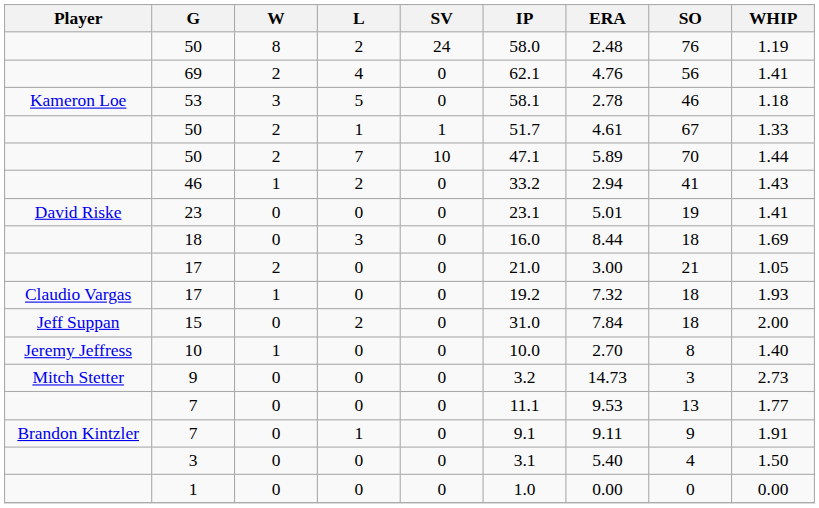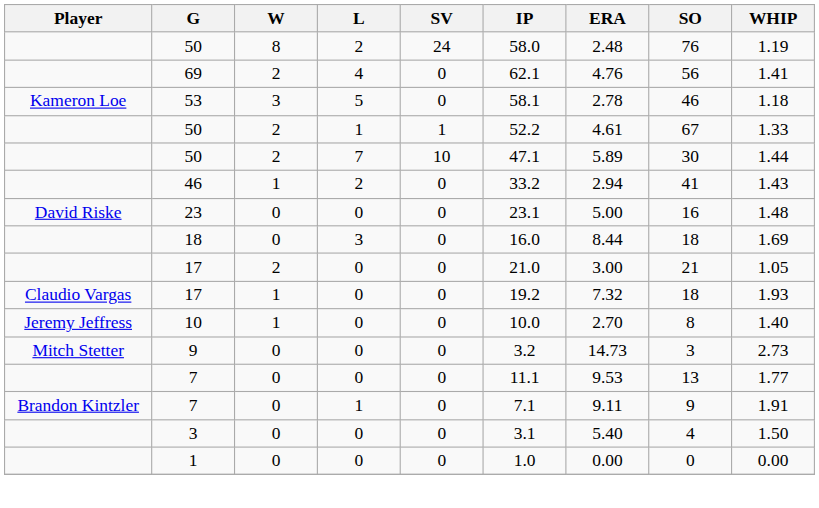 <table class="wikitable sortable">
 <tr>
 <th bgcolor="#DDDDFF" width="16%">Player</th>
 <th bgcolor="#DDDDFF" width="9%">G</th>
 <th bgcolor="#DDDDFF" width="9%">W</th>
 <th bgcolor="#DDDDFF" width="9%">L</th>
 <th bgcolor="#DDDDFF" width="9%">SV</th>
 <th bgcolor="#DDDDFF" width="9%">IP</th>
 <th bgcolor="#DDDDFF" width="9%">ERA</th>
 <th bgcolor="#DDDDFF" width="9%">SO</th>
 <th bgcolor="#DDDDFF" width="9%">WHIP</th>
 </tr>
 <tr align="center">
 <td></td>
 <td>50</td>
 <td>8</td>
 <td>2</td>
 <td>24</td>
 <td>58.0</td>
 <td>2.48</td>
 <td>76</td>
 <td>1.19</td>
 </tr>
 <tr align=center>
 <td></td>
 <td>69</td>
 <td>2</td>
 <td>4</td>
 <td>0</td>
 <td>62.1</td>
 <td>4.76</td>
 <td>56</td>
 <td>1.41</td>
 </tr>
 <tr align="center">
 <td><a href='#'>Kameron Loe</a></td>
 <td>53</td>
 <td>3</td>
 <td>5</td>
 <td>0</td>
 <td>58.1</td>
 <td>2.78</td>
 <td>46</td>
 <td>1.18</td>
 </tr>
 <tr align="center">
 <td></td>
 <td>50</td>
 <td>2</td>
 <td>1</td>
 <td>1</td>
-<td>51.7</td>
+<td>52.2</td>
 <td>4.61</td>
 <td>67</td>
 <td>1.33</td>
 </tr>
 <tr align="center">
 <td></td>
 <td>50</td>
 <td>2</td>
 <td>7</td>
 <td>10</td>
 <td>47.1</td>
 <td>5.89</td>
-<td>70</td>
+<td>30</td>
 <td>1.44</td>
 </tr>
 <tr align="center">
 <td></td>
 <td>46</td>
 <td>1</td>
 <td>2</td>
 <td>0</td>
 <td>33.2</td>
 <td>2.94</td>
 <td>41</td>
 <td>1.43</td>
 </tr>
 <tr align="center">
 <td><a href='#'>David Riske</a></td>
 <td>23</td>
 <td>0</td>
 <td>0</td>
 <td>0</td>
 <td>23.1</td>
-<td>5.01</td>
-<td>19</td>
-<td>1.41</td>
+<td>5.00</td>
+<td>16</td>
+<td>1.48</td>
 </tr>
 <tr align="center">
 <td></td>
 <td>18</td>
 <td>0</td>
 <td>3</td>
 <td>0</td>
 <td>16.0</td>
 <td>8.44</td>
 <td>18</td>
 <td>1.69</td>
 </tr>
 <tr align="center">
 <td></td>
 <td>17</td>
 <td>2</td>
 <td>0</td>
 <td>0</td>
 <td>21.0</td>
 <td>3.00</td>
 <td>21</td>
 <td>1.05</td>
 </tr>
 <tr align="center">
 <td><a href='#'>Claudio Vargas</a></td>
 <td>17</td>
 <td>1</td>
 <td>0</td>
 <td>0</td>
 <td>19.2</td>
 <td>7.32</td>
 <td>18</td>
 <td>1.93</td>
-</tr>
-<tr align=center>
-<td><a href='#'>Jeff Suppan</a></td>
-<td>15</td>
-<td>0</td>
-<td>2</td>
-<td>0</td>
-<td>31.0</td>
-<td>7.84</td>
-<td>18</td>
-<td>2.00</td>
 </tr>
 <tr align=center>
 <td><a href='#'>Jeremy Jeffress</a></td>
 <td>10</td>
 <td>1</td>
 <td>0</td>
 <td>0</td>
 <td>10.0</td>
 <td>2.70</td>
 <td>8</td>
 <td>1.40</td>
 </tr>
 <tr align=center>
 <td><a href='#'>Mitch Stetter</a></td>
 <td>9</td>
 <td>0</td>
 <td>0</td>
 <td>0</td>
 <td>3.2</td>
 <td>14.73</td>
 <td>3</td>
 <td>2.73</td>
 </tr>
 <tr align=center>
 <td></td>
 <td>7</td>
 <td>0</td>
 <td>0</td>
 <td>0</td>
 <td>11.1</td>
 <td>9.53</td>
 <td>13</td>
 <td>1.77</td>
 </tr>
 <tr align="center">
 <td><a href='#'>Brandon Kintzler</a></td>
 <td>7</td>
 <td>0</td>
 <td>1</td>
 <td>0</td>
-<td>9.1</td>
+<td>7.1</td>
 <td>9.11</td>
 <td>9</td>
 <td>1.91</td>
 </tr>
 <tr align=center>
 <td></td>
 <td>3</td>
 <td>0</td>
 <td>0</td>
 <td>0</td>
 <td>3.1</td>
 <td>5.40</td>
 <td>4</td>
 <td>1.50</td>
 </tr>
 <tr align="center">
 <td></td>
 <td>1</td>
 <td>0</td>
 <td>0</td>
 <td>0</td>
 <td>1.0</td>
 <td>0.00</td>
 <td>0</td>
 <td>0.00</td>
 </tr>
 <tr align="center">
 </tr>
 </table>
